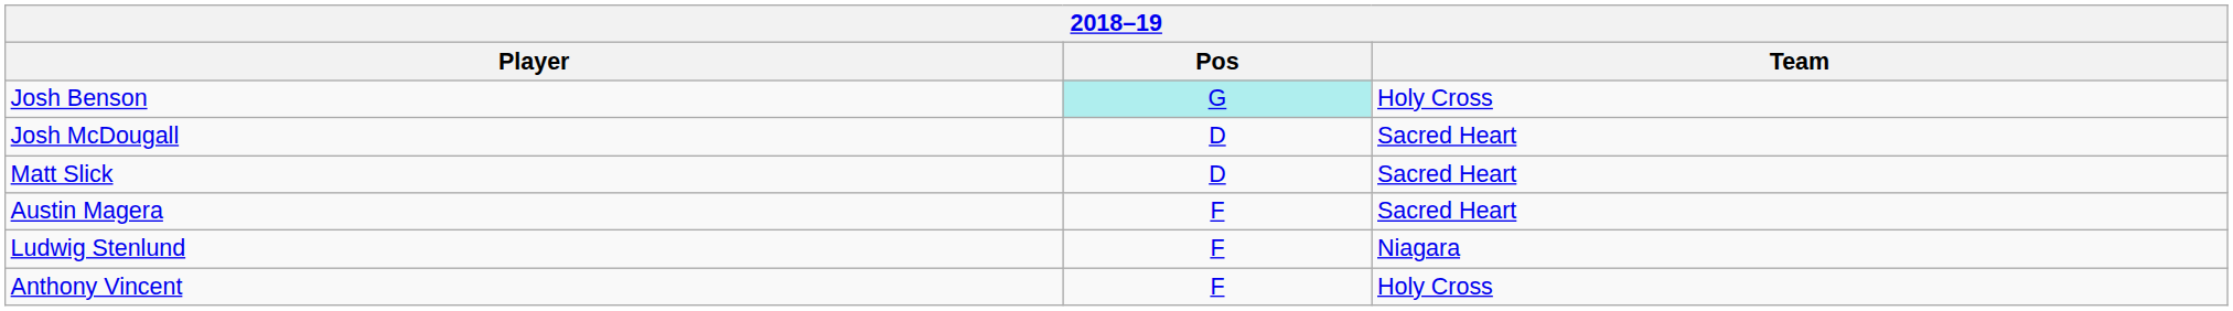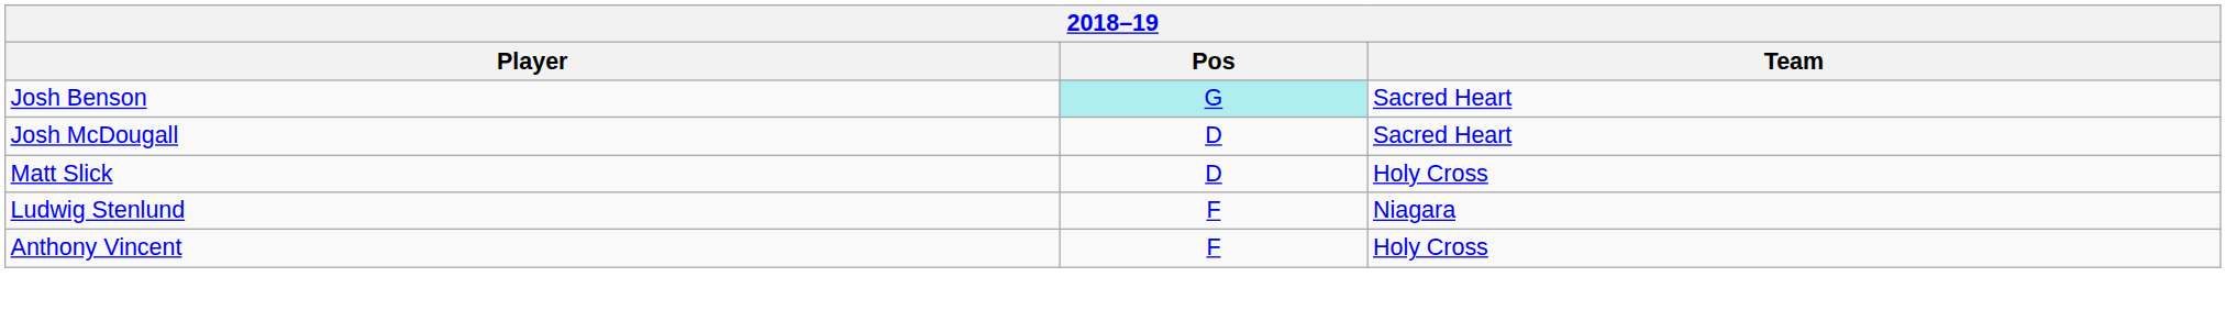 <table class="wikitable" width=95%>
 <tr>
 <th colspan=3><a href='#'>2018–19</a></th>
 </tr>
 <tr>
 <th>Player</th>
 <th>Pos</th>
 <th>Team</th>
 </tr>
 <tr>
 <td><a href='#'>Josh Benson</a></td>
 <td style="background: paleturquoise; text-align:center;"><a href='#'>G</a></td>
-<td><a href='#'>Holy Cross</a></td>
+<td><a href='#'>Sacred Heart</a></td>
 </tr>
 <tr>
 <td><a href='#'>Josh McDougall</a></td>
 <td style="text-align:center;"><a href='#'>D</a></td>
 <td><a href='#'>Sacred Heart</a></td>
 </tr>
 <tr>
 <td><a href='#'>Matt Slick</a></td>
 <td style="text-align:center;"><a href='#'>D</a></td>
-<td><a href='#'>Sacred Heart</a></td>
-</tr>
-<tr>
-<td><a href='#'>Austin Magera</a></td>
-<td style="text-align:center;"><a href='#'>F</a></td>
-<td><a href='#'>Sacred Heart</a></td>
+<td><a href='#'>Holy Cross</a></td>
 </tr>
 <tr>
 <td><a href='#'>Ludwig Stenlund</a></td>
 <td style="text-align:center;"><a href='#'>F</a></td>
 <td><a href='#'>Niagara</a></td>
 </tr>
 <tr>
 <td><a href='#'>Anthony Vincent</a></td>
 <td style="text-align:center;"><a href='#'>F</a></td>
 <td><a href='#'>Holy Cross</a></td>
 </tr>
 </table>
